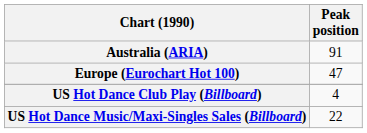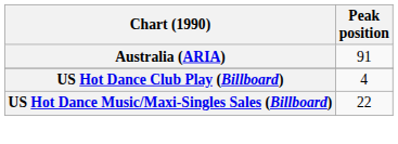 <table class="wikitable sortable plainrowheaders">
 <tr>
 <th scope="col">Chart (1990)</th>
 <th scope="col">Peak<br>position</th>
 </tr>
 <tr>
 <th scope="row">Australia (<a href='#'>ARIA</a>)</th>
 <td align="center">91</td>
-</tr>
-<tr>
-<th scope="row">Europe (<a href='#'>Eurochart Hot 100</a>)</th>
-<td align="center">47</td>
 </tr>
 <tr>
 </tr>
 <tr>
 </tr>
 <tr>
 <th scope="row">US <a href='#'>Hot Dance Club Play</a> (<em><a href='#'>Billboard</a></em>)</th>
 <td align="center">4</td>
 </tr>
 <tr>
 <th scope="row">US <a href='#'>Hot Dance Music/Maxi-Singles Sales</a> (<em><a href='#'>Billboard</a></em>)</th>
 <td align="center">22</td>
 </tr>
 </table>
